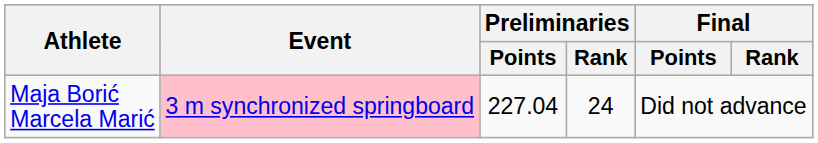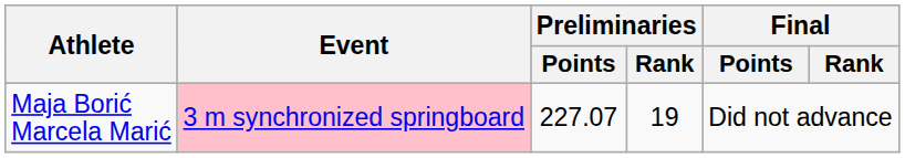 <table class=wikitable style="font-size:90%">
 <tr>
 <th rowspan="2">Athlete</th>
 <th rowspan="2">Event</th>
 <th colspan="2">Preliminaries</th>
 <th colspan="2">Final</th>
 </tr>
 <tr style="font-size:95%">
 <th>Points</th>
 <th>Rank</th>
 <th>Points</th>
 <th>Rank</th>
 </tr>
 <tr align=center>
 <td align=left><a href='#'>Maja Borić</a><br><a href='#'>Marcela Marić</a></td>
 <td align=left style="background: pink;"><a href='#'>3 m synchronized springboard</a></td>
-<td>227.04</td>
-<td>24</td>
+<td>227.07</td>
+<td>19</td>
 <td colspan=2>Did not advance</td>
 </tr>
 </table>
